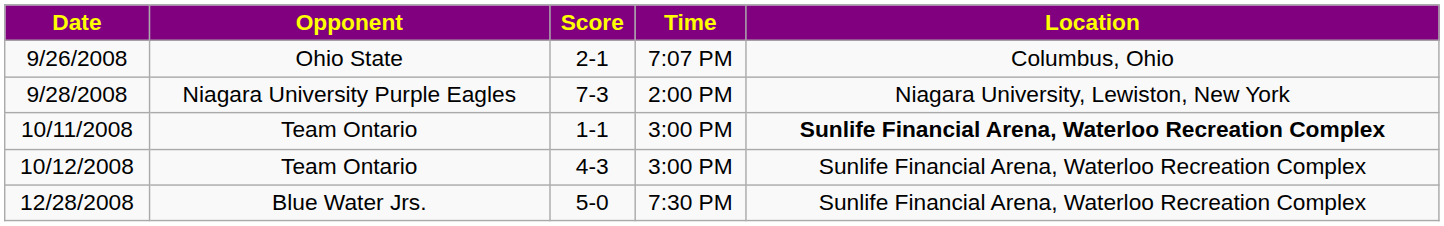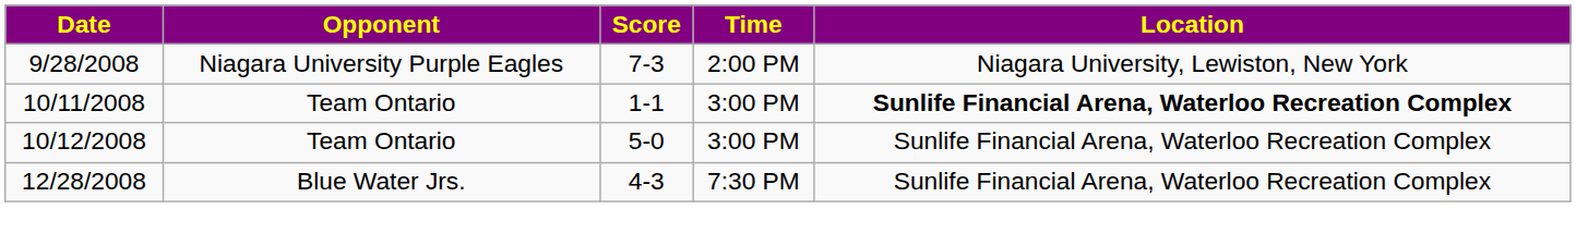 <table class="wikitable" width="80%">
 <tr align="center"  style="background:purple;color:yellow;">
 <td><strong>Date</strong></td>
 <td><strong>Opponent</strong></td>
 <td><strong>Score</strong></td>
 <td><strong>Time</strong></td>
 <td><strong>Location</strong></td>
-</tr>
-<tr align="center" bgcolor="">
-<td>9/26/2008</td>
-<td>Ohio State</td>
-<td>2-1</td>
-<td>7:07 PM</td>
-<td>Columbus, Ohio</td>
 </tr>
 <tr align="center" bgcolor="">
 <td>9/28/2008</td>
 <td>Niagara University Purple Eagles</td>
 <td>7-3</td>
 <td>2:00 PM</td>
 <td>Niagara University, Lewiston, New York</td>
 </tr>
 <tr align="center" bgcolor="">
 <td>10/11/2008</td>
 <td>Team Ontario</td>
 <td>1-1</td>
 <td>3:00 PM</td>
 <td><strong>Sunlife Financial Arena, Waterloo Recreation Complex</strong></td>
 </tr>
 <tr align="center" bgcolor="">
 <td>10/12/2008</td>
 <td>Team Ontario</td>
-<td>4-3</td>
+<td>5-0</td>
 <td>3:00 PM</td>
 <td>Sunlife Financial Arena, Waterloo Recreation Complex</td>
 </tr>
 <tr align="center" bgcolor="">
 <td>12/28/2008</td>
 <td>Blue Water Jrs.</td>
-<td>5-0</td>
+<td>4-3</td>
 <td>7:30 PM</td>
 <td>Sunlife Financial Arena, Waterloo Recreation Complex</td>
 </tr>
 </table>
